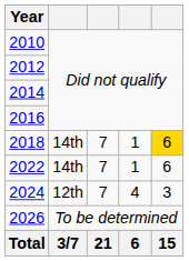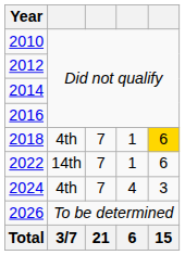 <table class="wikitable" style="text-align:center">
 <tr>
 <th>Year</th>
 <th></th>
 <th width=25></th>
 <th width=25></th>
 <th width=25></th>
 </tr>
 <tr>
 <td> <a href='#'>2010</a></td>
 <td rowspan=4 colspan=4><em>Did not qualify</em></td>
 </tr>
 <tr>
 <td> <a href='#'>2012</a></td>
 </tr>
 <tr>
 <td> <a href='#'>2014</a></td>
 </tr>
 <tr>
 <td> <a href='#'>2016</a></td>
 </tr>
 <tr>
 <td> <a href='#'>2018</a></td>
-<td>14th</td>
+<td>4th</td>
 <td>7</td>
 <td>1</td>
 <td style="background: gold;">6</td>
 </tr>
 <tr>
 <td> <a href='#'>2022</a></td>
 <td>14th</td>
 <td>7</td>
 <td>1</td>
 <td>6</td>
 </tr>
 <tr>
 <td> <a href='#'>2024</a></td>
-<td>12th</td>
+<td>4th</td>
 <td>7</td>
 <td>4</td>
 <td>3</td>
 </tr>
 <tr>
 <td> <a href='#'>2026</a></td>
 <td colspan=4><em>To be determined</em></td>
 </tr>
 <tr>
 <th>Total</th>
 <th>3/7</th>
 <th>21</th>
 <th>6</th>
 <th>15</th>
 </tr>
 </table>
